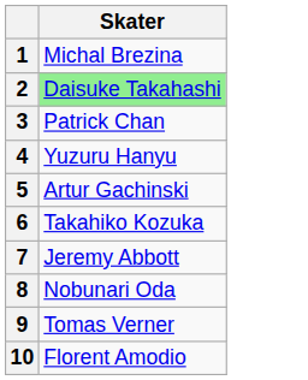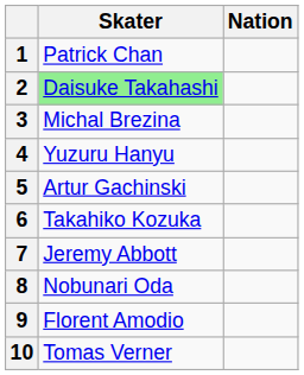 <table class="wikitable unsortable" style="text-align:left">
 <tr>
 <th scope="col"></th>
 <th scope="col">Skater</th>
+<th scope="col">Nation</th>
 </tr>
 <tr>
 <th scope="row">1</th>
-<td><a href='#'>Michal Brezina</a></td>
+<td><a href='#'>Patrick Chan</a></td>
+<td></td>
 </tr>
 <tr>
 <th scope="row">2</th>
 <td style="background: lightgreen;"><a href='#'>Daisuke Takahashi</a></td>
+<td></td>
 </tr>
 <tr>
 <th scope="row">3</th>
-<td><a href='#'>Patrick Chan</a></td>
+<td><a href='#'>Michal Brezina</a></td>
+<td></td>
 </tr>
 <tr>
 <th scope="row">4</th>
 <td><a href='#'>Yuzuru Hanyu</a></td>
+<td></td>
 </tr>
 <tr>
 <th scope="row">5</th>
 <td><a href='#'>Artur Gachinski</a></td>
+<td></td>
 </tr>
 <tr>
 <th scope="row">6</th>
 <td><a href='#'>Takahiko Kozuka</a></td>
+<td></td>
 </tr>
 <tr>
 <th scope="row">7</th>
 <td><a href='#'>Jeremy Abbott</a></td>
+<td></td>
 </tr>
 <tr>
 <th scope="row">8</th>
 <td><a href='#'>Nobunari Oda</a></td>
+<td></td>
 </tr>
 <tr>
 <th scope="row">9</th>
-<td><a href='#'>Tomas Verner</a></td>
+<td><a href='#'>Florent Amodio</a></td>
+<td></td>
 </tr>
 <tr>
 <th scope="row">10</th>
-<td><a href='#'>Florent Amodio</a></td>
+<td><a href='#'>Tomas Verner</a></td>
+<td></td>
 </tr>
 </table>
